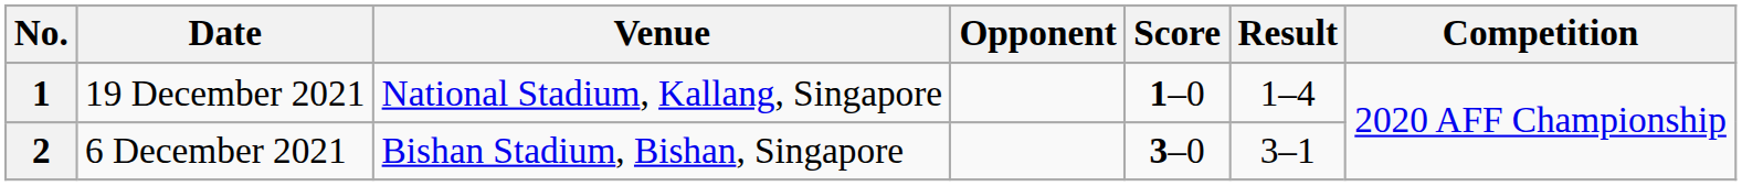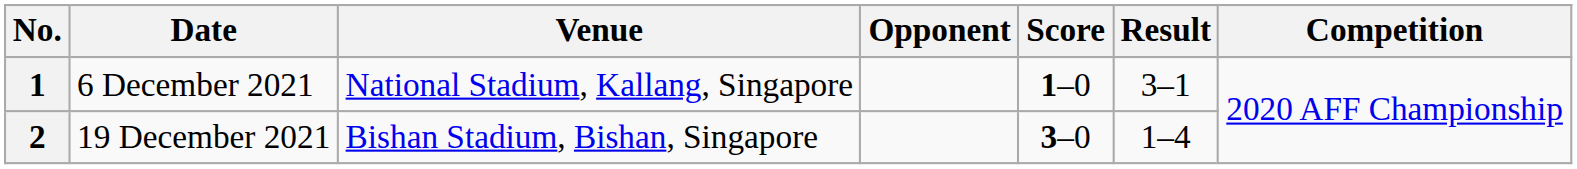 <table class="wikitable sortable plainrowheaders">
 <tr>
 <th scope=col>No.</th>
 <th scope=col data-sort-type=date>Date</th>
 <th scope=col>Venue</th>
 <th scope=col>Opponent</th>
 <th scope=col>Score</th>
 <th scope=col>Result</th>
 <th scope=col>Competition</th>
 </tr>
 <tr>
 <th scope=row>1</th>
-<td>19 December 2021</td>
+<td>6 December 2021</td>
 <td><a href='#'>National Stadium</a>, <a href='#'>Kallang</a>, Singapore</td>
 <td></td>
 <td align=center><strong>1</strong>–0</td>
-<td align=center>1–4</td>
+<td align=center>3–1</td>
 <td rowspan=2><a href='#'>2020 AFF Championship</a></td>
 </tr>
 <tr>
 <th scope=row>2</th>
-<td>6 December 2021</td>
+<td>19 December 2021</td>
 <td><a href='#'>Bishan Stadium</a>, <a href='#'>Bishan</a>, Singapore</td>
 <td></td>
 <td align=center><strong>3</strong>–0</td>
-<td align=center>3–1</td>
+<td align=center>1–4</td>
 </tr>
 </table>
